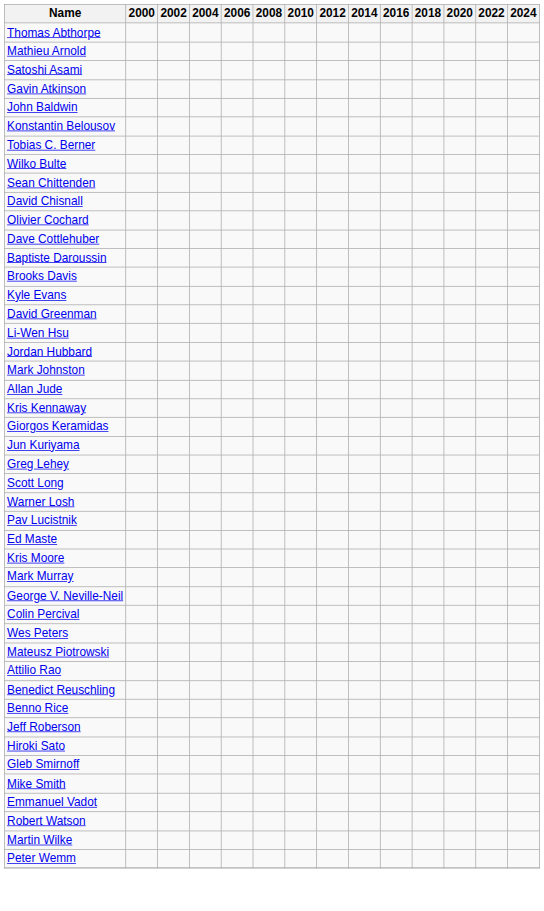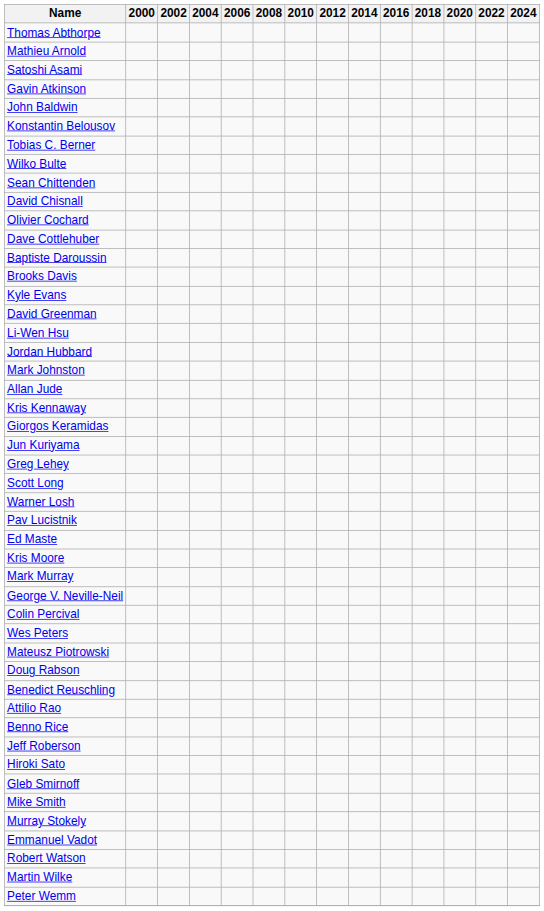 <table class="wikitable sortable">
 <tr>
 <th>Name</th>
 <th>2000</th>
 <th>2002</th>
 <th>2004</th>
 <th>2006</th>
 <th>2008</th>
 <th>2010</th>
 <th>2012</th>
 <th>2014</th>
 <th>2016</th>
 <th>2018</th>
 <th>2020</th>
 <th>2022</th>
 <th>2024</th>
 </tr>
 <tr>
 <td><a href='#'>Thomas Abthorpe</a></td>
 <td></td>
 <td></td>
 <td></td>
 <td></td>
 <td></td>
 <td></td>
 <td></td>
 <td></td>
 <td></td>
 <td></td>
 <td></td>
 <td></td>
 <td></td>
 </tr>
 <tr>
 <td><a href='#'>Mathieu Arnold</a></td>
 <td></td>
 <td></td>
 <td></td>
 <td></td>
 <td></td>
 <td></td>
 <td></td>
 <td></td>
 <td></td>
 <td></td>
 <td></td>
 <td></td>
 <td></td>
 </tr>
 <tr>
 <td><a href='#'>Satoshi Asami</a></td>
 <td></td>
 <td></td>
 <td></td>
 <td></td>
 <td></td>
 <td></td>
 <td></td>
 <td></td>
 <td></td>
 <td></td>
 <td></td>
 <td></td>
 <td></td>
 </tr>
 <tr>
 <td><a href='#'>Gavin Atkinson</a></td>
 <td></td>
 <td></td>
 <td></td>
 <td></td>
 <td></td>
 <td></td>
 <td></td>
 <td></td>
 <td></td>
 <td></td>
 <td></td>
 <td></td>
 <td></td>
 </tr>
 <tr>
 <td><a href='#'>John Baldwin</a></td>
 <td></td>
 <td></td>
 <td></td>
 <td></td>
 <td></td>
 <td></td>
 <td></td>
 <td></td>
 <td></td>
 <td></td>
 <td></td>
 <td></td>
 <td></td>
 </tr>
 <tr>
 <td><a href='#'>Konstantin Belousov</a></td>
 <td></td>
 <td></td>
 <td></td>
 <td></td>
 <td></td>
 <td></td>
 <td></td>
 <td></td>
 <td></td>
 <td></td>
 <td></td>
 <td></td>
 <td></td>
 </tr>
 <tr>
 <td><a href='#'>Tobias C. Berner</a></td>
 <td></td>
 <td></td>
 <td></td>
 <td></td>
 <td></td>
 <td></td>
 <td></td>
 <td></td>
 <td></td>
 <td></td>
 <td></td>
 <td></td>
 <td></td>
 </tr>
 <tr>
 <td><a href='#'>Wilko Bulte</a></td>
 <td></td>
 <td></td>
 <td></td>
 <td></td>
 <td></td>
 <td></td>
 <td></td>
 <td></td>
 <td></td>
 <td></td>
 <td></td>
 <td></td>
 <td></td>
 </tr>
 <tr>
 <td><a href='#'>Sean Chittenden</a></td>
 <td></td>
 <td></td>
 <td></td>
 <td></td>
 <td></td>
 <td></td>
 <td></td>
 <td></td>
 <td></td>
 <td></td>
 <td></td>
 <td></td>
 <td></td>
 </tr>
 <tr>
 <td><a href='#'>David Chisnall</a></td>
 <td></td>
 <td></td>
 <td></td>
 <td></td>
 <td></td>
 <td></td>
 <td></td>
 <td></td>
 <td></td>
 <td></td>
 <td></td>
 <td></td>
 <td></td>
 </tr>
 <tr>
 <td><a href='#'>Olivier Cochard</a></td>
 <td></td>
 <td></td>
 <td></td>
 <td></td>
 <td></td>
 <td></td>
 <td></td>
 <td></td>
 <td></td>
 <td></td>
 <td></td>
 <td></td>
 <td></td>
 </tr>
 <tr>
 <td><a href='#'>Dave Cottlehuber</a></td>
 <td></td>
 <td></td>
 <td></td>
 <td></td>
 <td></td>
 <td></td>
 <td></td>
 <td></td>
 <td></td>
 <td></td>
 <td></td>
 <td></td>
 <td></td>
 </tr>
 <tr>
 <td><a href='#'>Baptiste Daroussin</a></td>
 <td></td>
 <td></td>
 <td></td>
 <td></td>
 <td></td>
 <td></td>
 <td></td>
 <td></td>
 <td></td>
 <td></td>
 <td></td>
 <td></td>
 <td></td>
 </tr>
 <tr>
 <td><a href='#'>Brooks Davis</a></td>
 <td></td>
 <td></td>
 <td></td>
 <td></td>
 <td></td>
 <td></td>
 <td></td>
 <td></td>
 <td></td>
 <td></td>
 <td></td>
 <td></td>
 <td></td>
 </tr>
 <tr>
 <td><a href='#'>Kyle Evans</a></td>
 <td></td>
 <td></td>
 <td></td>
 <td></td>
 <td></td>
 <td></td>
 <td></td>
 <td></td>
 <td></td>
 <td></td>
 <td></td>
 <td></td>
 <td></td>
 </tr>
 <tr>
 <td><a href='#'>David Greenman</a></td>
 <td></td>
 <td></td>
 <td></td>
 <td></td>
 <td></td>
 <td></td>
 <td></td>
 <td></td>
 <td></td>
 <td></td>
 <td></td>
 <td></td>
 <td></td>
 </tr>
 <tr>
 <td><a href='#'>Li-Wen Hsu</a></td>
 <td></td>
 <td></td>
 <td></td>
 <td></td>
 <td></td>
 <td></td>
 <td></td>
 <td></td>
 <td></td>
 <td></td>
 <td></td>
 <td></td>
 <td></td>
 </tr>
 <tr>
 <td><a href='#'>Jordan Hubbard</a></td>
 <td></td>
 <td></td>
 <td></td>
 <td></td>
 <td></td>
 <td></td>
 <td></td>
 <td></td>
 <td></td>
 <td></td>
 <td></td>
 <td></td>
 <td></td>
 </tr>
 <tr>
 <td><a href='#'>Mark Johnston</a></td>
 <td></td>
 <td></td>
 <td></td>
 <td></td>
 <td></td>
 <td></td>
 <td></td>
 <td></td>
 <td></td>
 <td></td>
 <td></td>
 <td></td>
 <td></td>
 </tr>
 <tr>
 <td><a href='#'>Allan Jude</a></td>
 <td></td>
 <td></td>
 <td></td>
 <td></td>
 <td></td>
 <td></td>
 <td></td>
 <td></td>
 <td></td>
 <td></td>
 <td></td>
 <td></td>
 <td></td>
 </tr>
 <tr>
 <td><a href='#'>Kris Kennaway</a></td>
 <td></td>
 <td></td>
 <td></td>
 <td></td>
 <td></td>
 <td></td>
 <td></td>
 <td></td>
 <td></td>
 <td></td>
 <td></td>
 <td></td>
 <td></td>
 </tr>
 <tr>
 <td><a href='#'>Giorgos Keramidas</a></td>
 <td></td>
 <td></td>
 <td></td>
 <td></td>
 <td></td>
 <td></td>
 <td></td>
 <td></td>
 <td></td>
 <td></td>
 <td></td>
 <td></td>
 <td></td>
 </tr>
 <tr>
 <td><a href='#'>Jun Kuriyama</a></td>
 <td></td>
 <td></td>
 <td></td>
 <td></td>
 <td></td>
 <td></td>
 <td></td>
 <td></td>
 <td></td>
 <td></td>
 <td></td>
 <td></td>
 <td></td>
 </tr>
 <tr>
 <td><a href='#'>Greg Lehey</a></td>
 <td></td>
 <td></td>
 <td></td>
 <td></td>
 <td></td>
 <td></td>
 <td></td>
 <td></td>
 <td></td>
 <td></td>
 <td></td>
 <td></td>
 <td></td>
 </tr>
 <tr>
 <td><a href='#'>Scott Long</a></td>
 <td></td>
 <td></td>
 <td></td>
 <td></td>
 <td></td>
 <td></td>
 <td></td>
 <td></td>
 <td></td>
 <td></td>
 <td></td>
 <td></td>
 <td></td>
 </tr>
 <tr>
 <td><a href='#'>Warner Losh</a></td>
 <td></td>
 <td></td>
 <td></td>
 <td></td>
 <td></td>
 <td></td>
 <td></td>
 <td></td>
 <td></td>
 <td></td>
 <td></td>
 <td></td>
 <td></td>
 </tr>
 <tr>
 <td><a href='#'>Pav Lucistnik</a></td>
 <td></td>
 <td></td>
 <td></td>
 <td></td>
 <td></td>
 <td></td>
 <td></td>
 <td></td>
 <td></td>
 <td></td>
 <td></td>
 <td></td>
 <td></td>
 </tr>
 <tr>
 <td><a href='#'>Ed Maste</a></td>
 <td></td>
 <td></td>
 <td></td>
 <td></td>
 <td></td>
 <td></td>
 <td></td>
 <td></td>
 <td></td>
 <td></td>
 <td></td>
 <td></td>
 <td></td>
 </tr>
 <tr>
 <td><a href='#'>Kris Moore</a></td>
 <td></td>
 <td></td>
 <td></td>
 <td></td>
 <td></td>
 <td></td>
 <td></td>
 <td></td>
 <td></td>
 <td></td>
 <td></td>
 <td></td>
 <td></td>
 </tr>
 <tr>
 <td><a href='#'>Mark Murray</a></td>
 <td></td>
 <td></td>
 <td></td>
 <td></td>
 <td></td>
 <td></td>
 <td></td>
 <td></td>
 <td></td>
 <td></td>
 <td></td>
 <td></td>
 <td></td>
 </tr>
 <tr>
 <td><a href='#'>George V. Neville-Neil</a></td>
 <td></td>
 <td></td>
 <td></td>
 <td></td>
 <td></td>
 <td></td>
 <td></td>
 <td></td>
 <td></td>
 <td></td>
 <td></td>
 <td></td>
 <td></td>
 </tr>
 <tr>
 <td><a href='#'>Colin Percival</a></td>
 <td></td>
 <td></td>
 <td></td>
 <td></td>
 <td></td>
 <td></td>
 <td></td>
 <td></td>
 <td></td>
 <td></td>
 <td></td>
 <td></td>
 <td></td>
 </tr>
 <tr>
 <td><a href='#'>Wes Peters</a></td>
 <td></td>
 <td></td>
 <td></td>
 <td></td>
 <td></td>
 <td></td>
 <td></td>
 <td></td>
 <td></td>
 <td></td>
 <td></td>
 <td></td>
 <td></td>
 </tr>
 <tr>
 <td><a href='#'>Mateusz Piotrowski</a></td>
 <td></td>
 <td></td>
 <td></td>
 <td></td>
 <td></td>
 <td></td>
 <td></td>
 <td></td>
 <td></td>
 <td></td>
 <td></td>
 <td></td>
 <td></td>
 </tr>
 <tr>
-<td><a href='#'>Attilio Rao</a></td>
+<td><a href='#'>Doug Rabson</a></td>
 <td></td>
 <td></td>
 <td></td>
 <td></td>
 <td></td>
 <td></td>
 <td></td>
 <td></td>
 <td></td>
 <td></td>
 <td></td>
 <td></td>
 <td></td>
 </tr>
 <tr>
 <td><a href='#'>Benedict Reuschling</a></td>
+<td></td>
+<td></td>
+<td></td>
+<td></td>
+<td></td>
+<td></td>
+<td></td>
+<td></td>
+<td></td>
+<td></td>
+<td></td>
+<td></td>
+<td></td>
+</tr>
+<tr>
+<td><a href='#'>Attilio Rao</a></td>
 <td></td>
 <td></td>
 <td></td>
 <td></td>
 <td></td>
 <td></td>
 <td></td>
 <td></td>
 <td></td>
 <td></td>
 <td></td>
 <td></td>
 <td></td>
 </tr>
 <tr>
 <td><a href='#'>Benno Rice</a></td>
 <td></td>
 <td></td>
 <td></td>
 <td></td>
 <td></td>
 <td></td>
 <td></td>
 <td></td>
 <td></td>
 <td></td>
 <td></td>
 <td></td>
 <td></td>
 </tr>
 <tr>
 <td><a href='#'>Jeff Roberson</a></td>
 <td></td>
 <td></td>
 <td></td>
 <td></td>
 <td></td>
 <td></td>
 <td></td>
 <td></td>
 <td></td>
 <td></td>
 <td></td>
 <td></td>
 <td></td>
 </tr>
 <tr>
 <td><a href='#'>Hiroki Sato</a></td>
 <td></td>
 <td></td>
 <td></td>
 <td></td>
 <td></td>
 <td></td>
 <td></td>
 <td></td>
 <td></td>
 <td></td>
 <td></td>
 <td></td>
 <td></td>
 </tr>
 <tr>
 <td><a href='#'>Gleb Smirnoff</a></td>
 <td></td>
 <td></td>
 <td></td>
 <td></td>
 <td></td>
 <td></td>
 <td></td>
 <td></td>
 <td></td>
 <td></td>
 <td></td>
 <td></td>
 <td></td>
 </tr>
 <tr>
 <td><a href='#'>Mike Smith</a></td>
 <td></td>
 <td></td>
 <td></td>
 <td></td>
 <td></td>
 <td></td>
 <td></td>
 <td></td>
 <td></td>
 <td></td>
 <td></td>
 <td></td>
 <td></td>
 </tr>
 <tr>
+<td><a href='#'>Murray Stokely</a></td>
+<td></td>
+<td></td>
+<td></td>
+<td></td>
+<td></td>
+<td></td>
+<td></td>
+<td></td>
+<td></td>
+<td></td>
+<td></td>
+<td></td>
+<td></td>
+</tr>
+<tr>
 <td><a href='#'>Emmanuel Vadot</a></td>
 <td></td>
 <td></td>
 <td></td>
 <td></td>
 <td></td>
 <td></td>
 <td></td>
 <td></td>
 <td></td>
 <td></td>
 <td></td>
 <td></td>
 <td></td>
 </tr>
 <tr>
 <td><a href='#'>Robert Watson</a></td>
 <td></td>
 <td></td>
 <td></td>
 <td></td>
 <td></td>
 <td></td>
 <td></td>
 <td></td>
 <td></td>
 <td></td>
 <td></td>
 <td></td>
 <td></td>
 </tr>
 <tr>
 <td><a href='#'>Martin Wilke</a></td>
 <td></td>
 <td></td>
 <td></td>
 <td></td>
 <td></td>
 <td></td>
 <td></td>
 <td></td>
 <td></td>
 <td></td>
 <td></td>
 <td></td>
 <td></td>
 </tr>
 <tr>
 <td><a href='#'>Peter Wemm</a></td>
 <td></td>
 <td></td>
 <td></td>
 <td></td>
 <td></td>
 <td></td>
 <td></td>
 <td></td>
 <td></td>
 <td></td>
 <td></td>
 <td></td>
 <td></td>
 </tr>
 <tr>
 </tr>
 </table>
